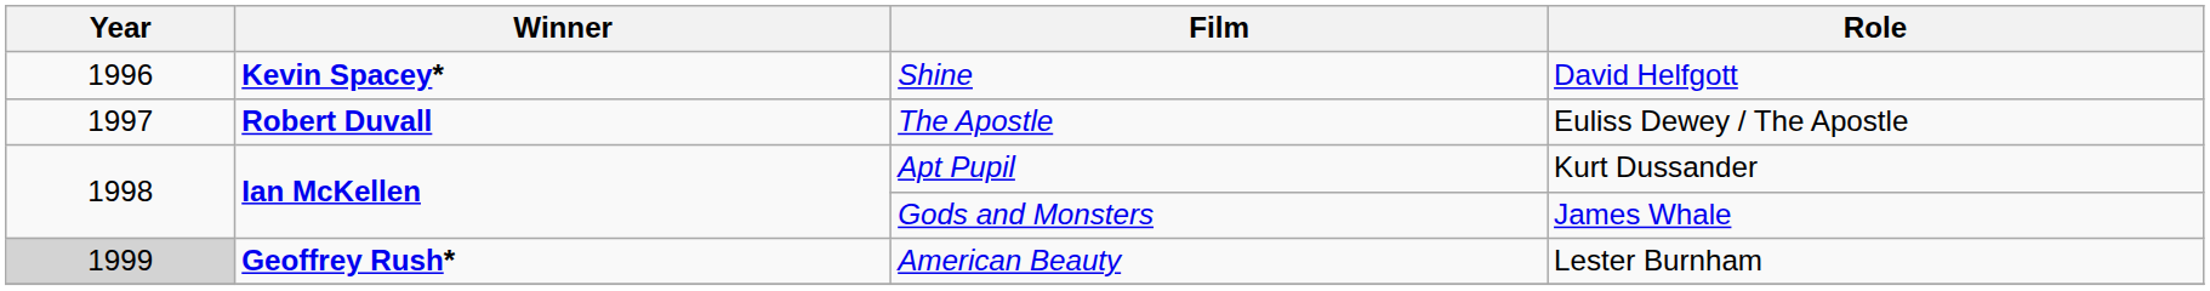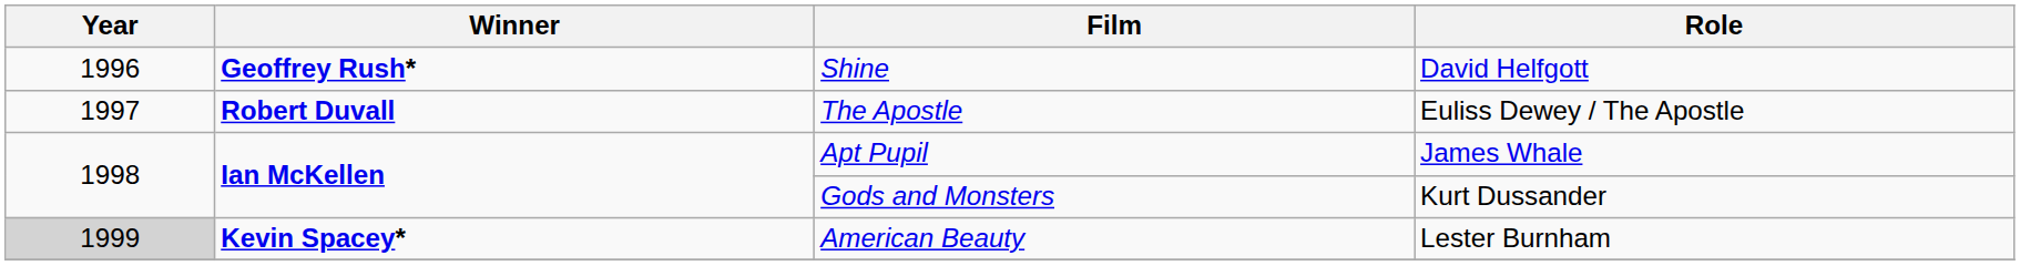 <table class="wikitable" width="95%" cellpadding="5">
 <tr>
 <th width="100"><strong>Year</strong></th>
 <th width="300"><strong>Winner</strong></th>
 <th width="300"><strong>Film</strong></th>
 <th width="300"><strong>Role</strong></th>
 </tr>
 <tr>
 <td style="text-align:center;">1996</td>
-<td><strong><a href='#'>Kevin Spacey</a>*</strong></td>
+<td><strong><a href='#'>Geoffrey Rush</a>*</strong></td>
 <td><em><a href='#'>Shine</a></em></td>
 <td><a href='#'>David Helfgott</a></td>
 </tr>
 <tr>
 <td style="text-align:center;">1997</td>
 <td><strong><a href='#'>Robert Duvall</a></strong></td>
 <td><em><a href='#'>The Apostle</a></em></td>
 <td>Euliss Dewey / The Apostle</td>
 </tr>
 <tr>
 <td rowspan="2" style="text-align:center;">1998</td>
 <td rowspan="2"><strong><a href='#'>Ian McKellen</a></strong></td>
 <td><em><a href='#'>Apt Pupil</a></em></td>
+<td><a href='#'>James Whale</a></td>
+</tr>
+<tr>
+<td><em><a href='#'>Gods and Monsters</a></em></td>
 <td>Kurt Dussander</td>
 </tr>
 <tr>
-<td><em><a href='#'>Gods and Monsters</a></em></td>
-<td><a href='#'>James Whale</a></td>
-</tr>
-<tr>
 <td style="background: lightgrey; text-align:center;">1999</td>
-<td><strong><a href='#'>Geoffrey Rush</a>*</strong></td>
+<td><strong><a href='#'>Kevin Spacey</a>*</strong></td>
 <td><em><a href='#'>American Beauty</a></em></td>
 <td>Lester Burnham</td>
 </tr>
 <tr>
 </tr>
 </table>
